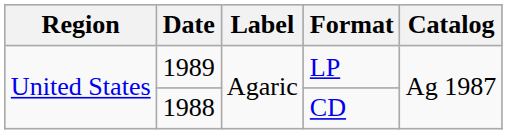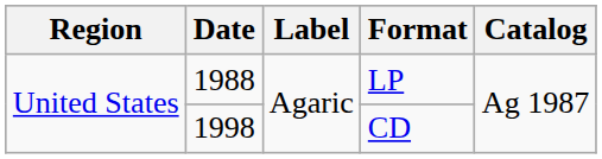 <table class="wikitable">
 <tr>
 <th>Region</th>
 <th>Date</th>
 <th>Label</th>
 <th>Format</th>
 <th>Catalog</th>
 </tr>
 <tr>
 <td rowspan="2"><a href='#'>United States</a></td>
-<td>1989</td>
+<td>1988</td>
 <td rowspan="2">Agaric</td>
 <td><a href='#'>LP</a></td>
 <td rowspan="2">Ag 1987</td>
 </tr>
 <tr>
-<td>1988</td>
+<td>1998</td>
 <td><a href='#'>CD</a></td>
 </tr>
 </table>
